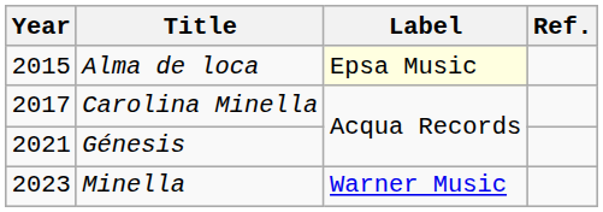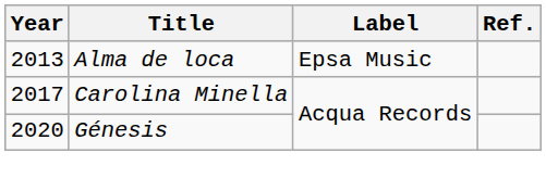 <table class="wikitable">
 <tr>
 <th>Year</th>
 <th>Title</th>
 <th>Label</th>
 <th>Ref.</th>
 </tr>
 <tr>
-<td>2015</td>
+<td>2013</td>
 <td><em>Alma de loca</em></td>
-<td style="background: lightyellow;">Epsa Music</td>
+<td>Epsa Music</td>
 <td></td>
 </tr>
 <tr>
 <td>2017</td>
 <td><em>Carolina Minella</em></td>
 <td rowspan="2">Acqua Records</td>
 <td></td>
 </tr>
 <tr>
-<td>2021</td>
+<td>2020</td>
 <td><em>Génesis</em></td>
 <td></td>
 </tr>
-<tr>
-<td>2023</td>
-<td><em>Minella</em></td>
-<td><a href='#'>Warner Music</a></td>
-<td></td>
-</tr>
 </table>
